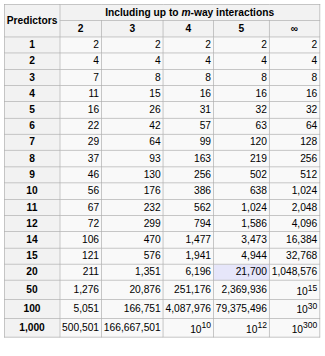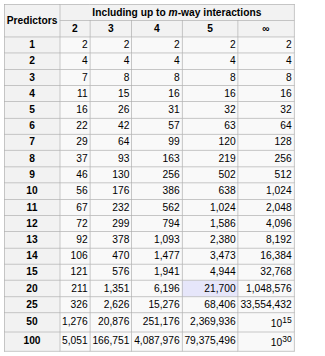 <table class="wikitable" style="text-align: right;">
 <tr>
 <th rowspan="2">Predictors</th>
 <th colspan="5">Including up to <em>m</em>-way interactions</th>
 </tr>
 <tr>
 <th>2</th>
 <th>3</th>
 <th>4</th>
 <th>5</th>
 <th>∞</th>
 </tr>
 <tr>
 <th scope="row">1</th>
 <td>2</td>
 <td>2</td>
 <td>2</td>
 <td>2</td>
 <td>2</td>
 </tr>
 <tr>
 <th scope="row">2</th>
 <td>4</td>
 <td>4</td>
 <td>4</td>
 <td>4</td>
 <td>4</td>
 </tr>
 <tr>
 <th scope="row">3</th>
 <td>7</td>
 <td>8</td>
 <td>8</td>
 <td>8</td>
 <td>8</td>
 </tr>
 <tr>
 <th scope="row">4</th>
 <td>11</td>
 <td>15</td>
 <td>16</td>
 <td>16</td>
 <td>16</td>
 </tr>
 <tr>
 <th scope="row">5</th>
 <td>16</td>
 <td>26</td>
 <td>31</td>
 <td>32</td>
 <td>32</td>
 </tr>
 <tr>
 <th scope="row">6</th>
 <td>22</td>
 <td>42</td>
 <td>57</td>
 <td>63</td>
 <td>64</td>
 </tr>
 <tr>
 <th scope="row">7</th>
 <td>29</td>
 <td>64</td>
 <td>99</td>
 <td>120</td>
 <td>128</td>
 </tr>
 <tr>
 <th scope="row">8</th>
 <td>37</td>
 <td>93</td>
 <td>163</td>
 <td>219</td>
 <td>256</td>
 </tr>
 <tr>
 <th scope="row">9</th>
 <td>46</td>
 <td>130</td>
 <td>256</td>
 <td>502</td>
 <td>512</td>
 </tr>
 <tr>
 <th scope="row">10</th>
 <td>56</td>
 <td>176</td>
 <td>386</td>
 <td>638</td>
 <td>1,024</td>
 </tr>
 <tr>
 <th scope="row">11</th>
 <td>67</td>
 <td>232</td>
 <td>562</td>
 <td>1,024</td>
 <td>2,048</td>
 </tr>
 <tr>
 <th scope="row">12</th>
 <td>72</td>
 <td>299</td>
 <td>794</td>
 <td>1,586</td>
 <td>4,096</td>
 </tr>
 <tr>
+<th scope="row">13</th>
+<td>92</td>
+<td>378</td>
+<td>1,093</td>
+<td>2,380</td>
+<td>8,192</td>
+</tr>
+<tr>
 <th scope="row">14</th>
 <td>106</td>
 <td>470</td>
 <td>1,477</td>
 <td>3,473</td>
 <td>16,384</td>
 </tr>
 <tr>
 <th scope="row">15</th>
 <td>121</td>
 <td>576</td>
 <td>1,941</td>
 <td>4,944</td>
 <td>32,768</td>
 </tr>
 <tr>
 <th scope="row">20</th>
 <td>211</td>
 <td>1,351</td>
 <td>6,196</td>
 <td style="background: lavender;">21,700</td>
 <td>1,048,576</td>
 </tr>
 <tr>
+<th scope="row">25</th>
+<td>326</td>
+<td>2,626</td>
+<td>15,276</td>
+<td>68,406</td>
+<td>33,554,432</td>
+</tr>
+<tr>
 <th scope="row">50</th>
 <td>1,276</td>
 <td>20,876</td>
 <td>251,176</td>
 <td>2,369,936</td>
 <td>10<sup>15</sup></td>
 </tr>
 <tr>
 <th scope="row">100</th>
 <td>5,051</td>
 <td>166,751</td>
 <td>4,087,976</td>
 <td>79,375,496</td>
 <td>10<sup>30</sup></td>
 </tr>
-<tr>
-<th scope="row">1,000</th>
-<td>500,501</td>
-<td>166,667,501</td>
-<td>10<sup>10</sup></td>
-<td>10<sup>12</sup></td>
-<td>10<sup>300</sup></td>
-</tr>
 </table>
